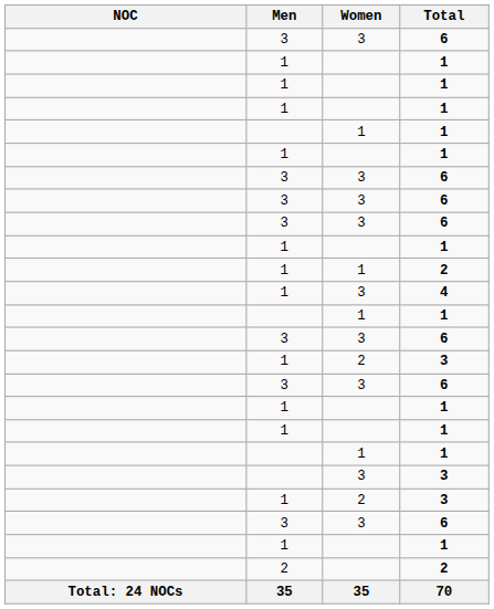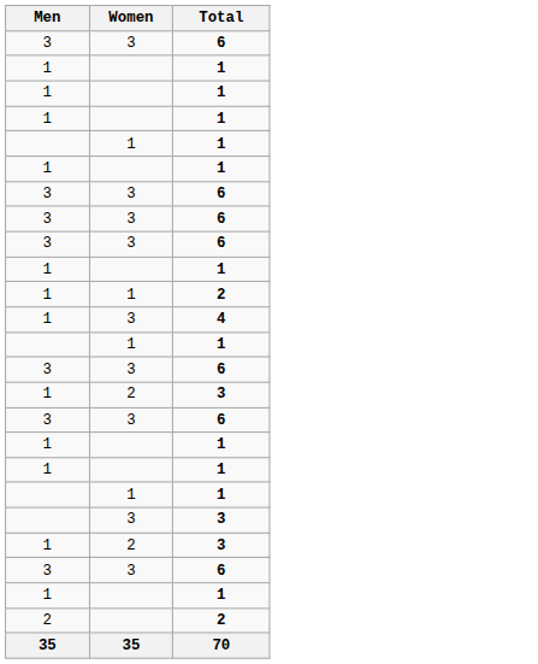 <table class="wikitable" style="text-align:center; font-size:90%">
 <tr>
-<th width=200 align="left">NOC</th>
 <th width=60>Men</th>
 <th width=60>Women</th>
 <th width=70>Total</th>
 </tr>
 <tr>
-<td align=left></td>
 <td>3</td>
 <td>3</td>
 <td><strong>6</strong></td>
 </tr>
 <tr>
-<td align=left></td>
 <td>1</td>
 <td></td>
 <td><strong>1</strong></td>
 </tr>
 <tr>
-<td align=left></td>
 <td>1</td>
 <td></td>
 <td><strong>1</strong></td>
 </tr>
 <tr>
-<td align=left></td>
 <td>1</td>
 <td></td>
 <td><strong>1</strong></td>
 </tr>
 <tr>
-<td align=left></td>
 <td></td>
 <td>1</td>
 <td><strong>1</strong></td>
 </tr>
 <tr>
-<td align=left></td>
 <td>1</td>
 <td></td>
 <td><strong>1</strong></td>
 </tr>
 <tr>
-<td align=left></td>
 <td>3</td>
 <td>3</td>
 <td><strong>6</strong></td>
 </tr>
 <tr>
-<td align=left></td>
 <td>3</td>
 <td>3</td>
 <td><strong>6</strong></td>
 </tr>
 <tr>
-<td align=left></td>
 <td>3</td>
 <td>3</td>
 <td><strong>6</strong></td>
 </tr>
 <tr>
-<td align=left></td>
 <td>1</td>
 <td></td>
 <td><strong>1</strong></td>
 </tr>
 <tr>
-<td align=left></td>
 <td>1</td>
 <td>1</td>
 <td><strong>2</strong></td>
 </tr>
 <tr>
-<td align=left></td>
 <td>1</td>
 <td>3</td>
 <td><strong>4</strong></td>
 </tr>
 <tr>
-<td align=left></td>
 <td></td>
 <td>1</td>
 <td><strong>1</strong></td>
 </tr>
 <tr>
-<td align=left></td>
 <td>3</td>
 <td>3</td>
 <td><strong>6</strong></td>
 </tr>
 <tr>
-<td align=left></td>
 <td>1</td>
 <td>2</td>
 <td><strong>3</strong></td>
 </tr>
 <tr>
-<td align=left></td>
 <td>3</td>
 <td>3</td>
 <td><strong>6</strong></td>
 </tr>
 <tr>
-<td align=left></td>
 <td>1</td>
 <td></td>
 <td><strong>1</strong></td>
 </tr>
 <tr>
-<td align=left></td>
 <td>1</td>
 <td></td>
 <td><strong>1</strong></td>
 </tr>
 <tr>
-<td align=left></td>
 <td></td>
 <td>1</td>
 <td><strong>1</strong></td>
 </tr>
 <tr>
-<td align=left></td>
 <td></td>
 <td>3</td>
 <td><strong>3</strong></td>
 </tr>
 <tr>
-<td align=left></td>
 <td>1</td>
 <td>2</td>
 <td><strong>3</strong></td>
 </tr>
 <tr>
-<td align=left></td>
 <td>3</td>
 <td>3</td>
 <td><strong>6</strong></td>
 </tr>
 <tr>
-<td align=left></td>
 <td>1</td>
 <td></td>
 <td><strong>1</strong></td>
 </tr>
 <tr>
-<td align=left></td>
 <td>2</td>
 <td></td>
 <td><strong>2</strong></td>
 </tr>
 <tr>
-<th>Total: 24 NOCs</th>
 <th>35</th>
 <th>35</th>
 <th>70</th>
 </tr>
 </table>
